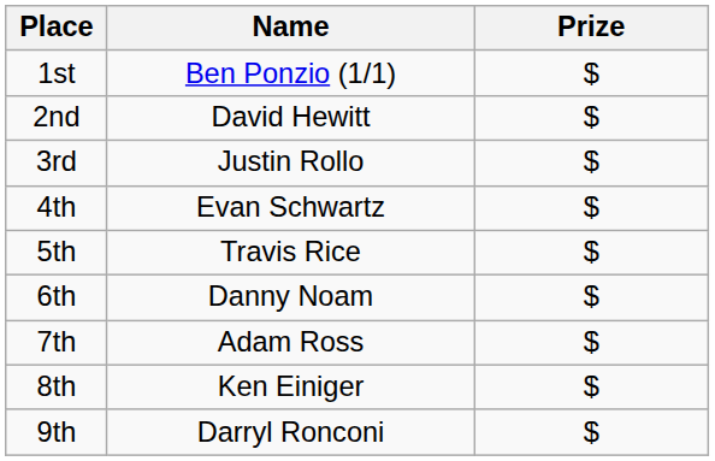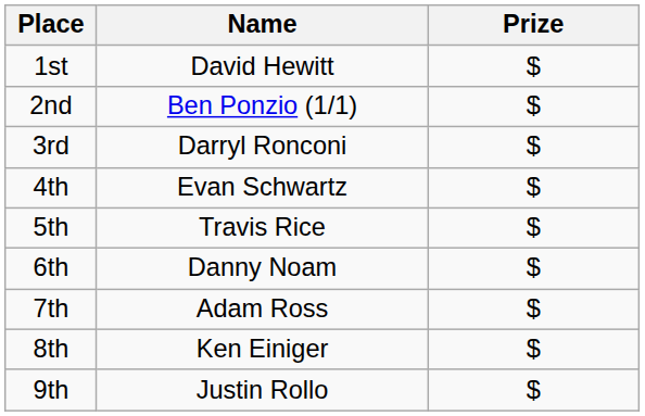 <table class="wikitable" style="text-align:center">
 <tr>
 <th width="50">Place</th>
 <th width="200">Name</th>
 <th width="125">Prize</th>
 </tr>
 <tr>
 <td>1st</td>
+<td>David Hewitt</td>
+<td>$</td>
+</tr>
+<tr>
+<td>2nd</td>
 <td><a href='#'>Ben Ponzio</a> (1/1)</td>
 <td>$</td>
 </tr>
 <tr>
-<td>2nd</td>
-<td>David Hewitt</td>
-<td>$</td>
-</tr>
-<tr>
 <td>3rd</td>
-<td>Justin Rollo</td>
+<td>Darryl Ronconi</td>
 <td>$</td>
 </tr>
 <tr>
 <td>4th</td>
 <td>Evan Schwartz</td>
 <td>$</td>
 </tr>
 <tr>
 <td>5th</td>
 <td>Travis Rice</td>
 <td>$</td>
 </tr>
 <tr>
 <td>6th</td>
 <td>Danny Noam</td>
 <td>$</td>
 </tr>
 <tr>
 <td>7th</td>
 <td>Adam Ross</td>
 <td>$</td>
 </tr>
 <tr>
 <td>8th</td>
 <td>Ken Einiger</td>
 <td>$</td>
 </tr>
 <tr>
 <td>9th</td>
-<td>Darryl Ronconi</td>
+<td>Justin Rollo</td>
 <td>$</td>
 </tr>
 </table>
